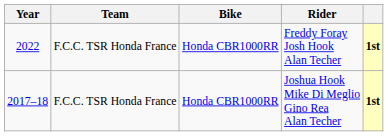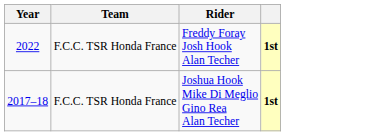 <table class="wikitable" style="text-align:center; font-size:85%">
 <tr>
 <th valign="middle">Year</th>
 <th valign="middle">Team</th>
-<th valign="middle">Bike</th>
 <th valign="middle">Rider</th>
 <th valign="middle"></th>
 </tr>
 <tr>
 <td><a href='#'>2022</a></td>
 <td> F.C.C. TSR Honda France</td>
-<td><a href='#'>Honda CBR1000RR</a></td>
 <td align=left> <a href='#'>Freddy Foray</a> <br> <a href='#'>Josh Hook</a><br> <a href='#'>Alan Techer</a></td>
 <th style="background:#ffffbf;"><strong>1st</strong></th>
 </tr>
 <tr>
 <td><a href='#'>2017–18</a></td>
 <td> F.C.C. TSR Honda France</td>
-<td><a href='#'>Honda CBR1000RR</a></td>
 <td align=left> <a href='#'>Joshua Hook</a> <br> <a href='#'>Mike Di Meglio</a><br> <a href='#'>Gino Rea</a><br> <a href='#'>Alan Techer</a></td>
 <th style="background:#ffffbf;"><strong>1st</strong></th>
 </tr>
 </table>
